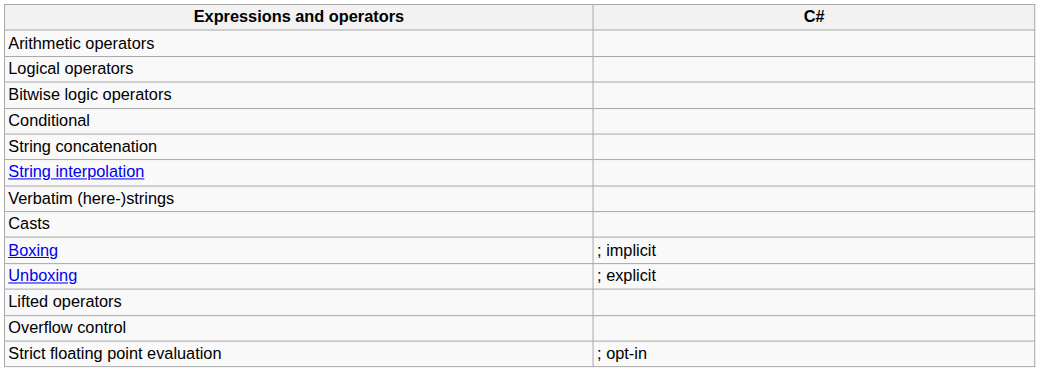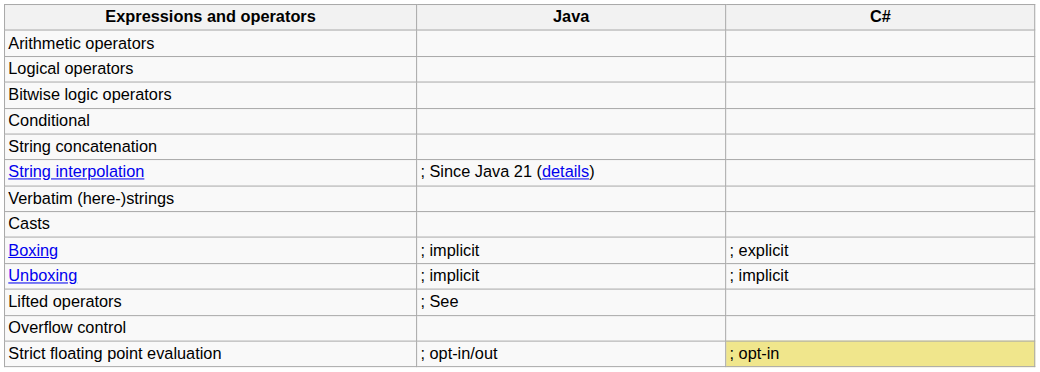 <table class="wikitable" style="width:80%;">
 <tr>
 <th style="width:40%;">Expressions and operators</th>
+<th style="width:30%;">Java</th>
 <th style="width:30%;">C#</th>
 </tr>
 <tr>
 <td>Arithmetic operators</td>
 <td></td>
+<td></td>
 </tr>
 <tr>
 <td>Logical operators</td>
+<td></td>
 <td></td>
 </tr>
 <tr>
 <td>Bitwise logic operators</td>
 <td></td>
+<td></td>
 </tr>
 <tr>
 <td>Conditional</td>
+<td></td>
 <td></td>
 </tr>
 <tr>
 <td>String concatenation</td>
 <td></td>
+<td></td>
 </tr>
 <tr>
 <td><a href='#'>String interpolation</a></td>
+<td>; Since Java 21 (<a href='#'>details</a>)</td>
 <td></td>
 </tr>
 <tr>
 <td>Verbatim (here-)strings</td>
 <td></td>
+<td></td>
 </tr>
 <tr>
 <td>Casts</td>
+<td></td>
 <td></td>
 </tr>
 <tr>
 <td><a href='#'>Boxing</a></td>
 <td>; implicit</td>
+<td>; explicit</td>
 </tr>
 <tr>
 <td><a href='#'>Unboxing</a></td>
-<td>; explicit</td>
+<td>; implicit</td>
+<td>; implicit</td>
 </tr>
 <tr>
 <td>Lifted operators</td>
+<td>; See </td>
 <td></td>
 </tr>
 <tr>
 <td>Overflow control</td>
 <td></td>
+<td></td>
 </tr>
 <tr>
 <td>Strict floating point evaluation</td>
-<td>; opt-in</td>
+<td>; opt-in/out</td>
+<td style="background: khaki;">; opt-in</td>
 </tr>
 </table>
